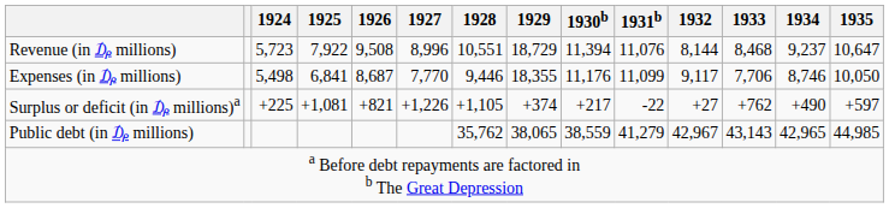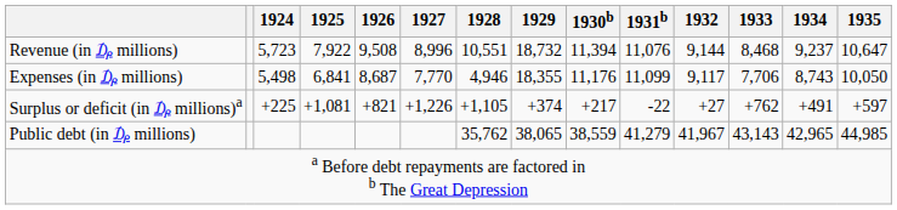 <table class=wikitable style=text-align:right>
 <tr>
 <th></th>
 <th></th>
 <th>1924</th>
 <th>1925</th>
 <th>1926</th>
 <th>1927</th>
 <th>1928</th>
 <th>1929</th>
 <th>1930<sup>b</sup></th>
 <th>1931<sup>b</sup></th>
 <th>1932</th>
 <th>1933</th>
 <th>1934</th>
 <th>1935</th>
 </tr>
 <tr align=right>
 <td align="left">Revenue (in <a href='#'>₯</a> millions)</td>
 <td></td>
 <td>5,723</td>
 <td>7,922</td>
 <td>9,508</td>
 <td>8,996</td>
 <td>10,551</td>
-<td>18,729</td>
+<td>18,732</td>
 <td>11,394</td>
 <td>11,076</td>
-<td>8,144</td>
+<td>9,144</td>
 <td>8,468</td>
 <td>9,237</td>
 <td>10,647</td>
 </tr>
 <tr align=right>
 <td align="left">Expenses (in <a href='#'>₯</a> millions)</td>
 <td></td>
 <td>5,498</td>
 <td>6,841</td>
 <td>8,687</td>
 <td>7,770</td>
-<td>9,446</td>
+<td>4,946</td>
 <td>18,355</td>
 <td>11,176</td>
 <td>11,099</td>
 <td>9,117</td>
 <td>7,706</td>
-<td>8,746</td>
+<td>8,743</td>
 <td>10,050</td>
 </tr>
 <tr align=right>
 <td align="left">Surplus or deficit (in <a href='#'>₯</a> millions)<sup>a</sup></td>
 <td></td>
 <td>+225</td>
 <td>+1,081</td>
 <td>+821</td>
 <td>+1,226</td>
 <td>+1,105</td>
 <td>+374</td>
 <td>+217</td>
 <td>-22</td>
 <td>+27</td>
 <td>+762</td>
-<td>+490</td>
+<td>+491</td>
 <td>+597</td>
 </tr>
 <tr align=right>
 <td align="left">Public debt (in <a href='#'>₯</a> millions)</td>
 <td></td>
 <td></td>
 <td></td>
 <td></td>
 <td></td>
 <td>35,762</td>
 <td>38,065</td>
 <td>38,559</td>
 <td>41,279</td>
-<td>42,967</td>
+<td>41,967</td>
 <td>43,143</td>
 <td>42,965</td>
 <td>44,985</td>
 </tr>
 <tr align=right>
 <td align="center" colspan="14"><sup>a</sup> Before debt repayments are factored in<br><sup>b</sup> The <a href='#'>Great Depression</a></td>
 </tr>
 </table>
